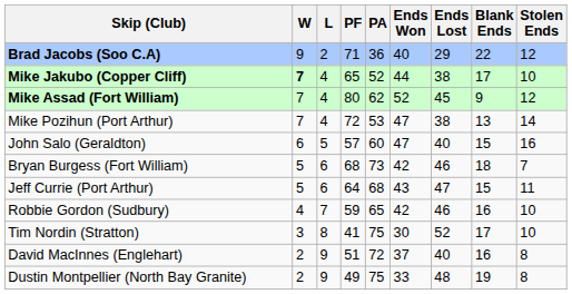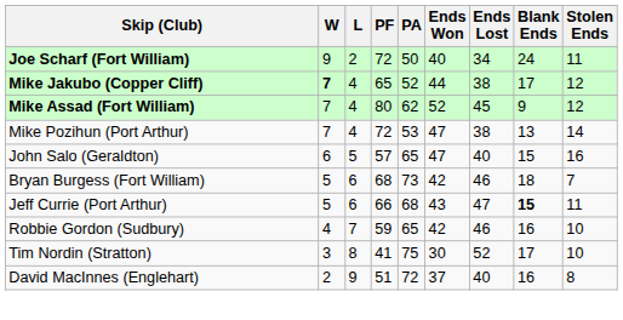 <table class="wikitable">
 <tr>
 <th bgcolor="#efefef" width="320">Skip (Club)</th>
 <th bgcolor="#efefef" width="20">W</th>
 <th bgcolor="#efefef" width="20">L</th>
 <th bgcolor="#efefef" width="20">PF</th>
 <th bgcolor="#efefef" width="20">PA</th>
 <th bgcolor="#efefef" width="20">Ends <br> Won</th>
 <th bgcolor="#efefef" width="20">Ends <br> Lost</th>
 <th bgcolor="#efefef" width="20">Blank <br> Ends</th>
 <th bgcolor="#efefef" width="20">Stolen <br> Ends</th>
 </tr>
-<tr bgcolor="#aac9fc">
-<td><strong>Brad Jacobs (Soo C.A)</strong></td>
+<tr bgcolor="#ccffcc">
+<td><strong>Joe Scharf (Fort William)</strong></td>
 <td>9</td>
 <td>2</td>
-<td>71</td>
-<td>36</td>
+<td>72</td>
+<td>50</td>
 <td>40</td>
-<td>29</td>
-<td>22</td>
-<td>12</td>
+<td>34</td>
+<td>24</td>
+<td>11</td>
 </tr>
 <tr bgcolor="#ccffcc">
 <td><strong>Mike Jakubo (Copper Cliff)</strong></td>
 <td><strong>7</strong></td>
 <td>4</td>
 <td>65</td>
 <td>52</td>
 <td>44</td>
 <td>38</td>
 <td>17</td>
-<td>10</td>
+<td>12</td>
 </tr>
 <tr bgcolor="#ccffcc">
 <td><strong>Mike Assad (Fort William)</strong></td>
 <td>7</td>
 <td>4</td>
 <td>80</td>
 <td>62</td>
 <td>52</td>
 <td>45</td>
 <td>9</td>
 <td>12</td>
 </tr>
 <tr>
 <td>Mike Pozihun (Port Arthur)</td>
 <td>7</td>
 <td>4</td>
 <td>72</td>
 <td>53</td>
 <td>47</td>
 <td>38</td>
 <td>13</td>
 <td>14</td>
 </tr>
 <tr>
 <td>John Salo (Geraldton)</td>
 <td>6</td>
 <td>5</td>
 <td>57</td>
-<td>60</td>
+<td>65</td>
 <td>47</td>
 <td>40</td>
 <td>15</td>
 <td>16</td>
 </tr>
 <tr>
 <td>Bryan Burgess (Fort William)</td>
 <td>5</td>
 <td>6</td>
 <td>68</td>
 <td>73</td>
 <td>42</td>
 <td>46</td>
 <td>18</td>
 <td>7</td>
 </tr>
 <tr>
 <td>Jeff Currie (Port Arthur)</td>
 <td>5</td>
 <td>6</td>
-<td>64</td>
+<td>66</td>
 <td>68</td>
 <td>43</td>
 <td>47</td>
-<td>15</td>
+<td><strong>15</strong></td>
 <td>11</td>
 </tr>
 <tr>
 <td>Robbie Gordon (Sudbury)</td>
 <td>4</td>
 <td>7</td>
 <td>59</td>
 <td>65</td>
 <td>42</td>
 <td>46</td>
 <td>16</td>
 <td>10</td>
 </tr>
 <tr>
 <td>Tim Nordin (Stratton)</td>
 <td>3</td>
 <td>8</td>
 <td>41</td>
 <td>75</td>
 <td>30</td>
 <td>52</td>
 <td>17</td>
 <td>10</td>
 </tr>
 <tr>
 <td>David MacInnes (Englehart)</td>
 <td>2</td>
 <td>9</td>
 <td>51</td>
 <td>72</td>
 <td>37</td>
 <td>40</td>
 <td>16</td>
 <td>8</td>
 </tr>
-<tr>
-<td>Dustin Montpellier (North Bay Granite)</td>
-<td>2</td>
-<td>9</td>
-<td>49</td>
-<td>75</td>
-<td>33</td>
-<td>48</td>
-<td>19</td>
-<td>8</td>
-</tr>
 </table>
